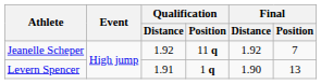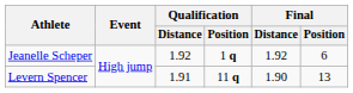 <table class=wikitable style="font-size:90%">
 <tr>
 <th rowspan="2">Athlete</th>
 <th rowspan="2">Event</th>
 <th colspan="2">Qualification</th>
 <th colspan="2">Final</th>
 </tr>
 <tr style="font-size:95%">
 <th>Distance</th>
 <th>Position</th>
 <th>Distance</th>
 <th>Position</th>
 </tr>
 <tr style=text-align:center>
 <td style=text-align:left><a href='#'>Jeanelle Scheper</a></td>
 <td style=text-align:left rowspan=2><a href='#'>High jump</a></td>
 <td>1.92</td>
-<td>11 <strong>q</strong></td>
+<td>1 <strong>q</strong></td>
 <td>1.92</td>
-<td>7</td>
+<td>6</td>
 </tr>
 <tr style=text-align:center>
 <td style=text-align:left><a href='#'>Levern Spencer</a></td>
 <td>1.91</td>
-<td>1 <strong>q</strong></td>
+<td>11 <strong>q</strong></td>
 <td>1.90</td>
 <td>13</td>
 </tr>
 </table>
